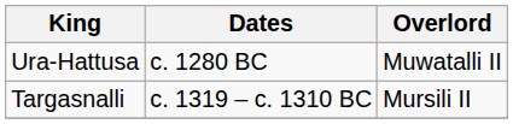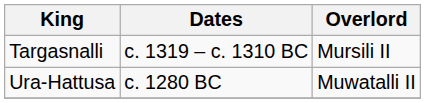 <table class="wikitable">
 <tr>
 <th>King</th>
 <th>Dates</th>
 <th>Overlord</th>
 </tr>
 <tr>
+<td>Targasnalli</td>
+<td>c. 1319 – c. 1310 BC</td>
+<td>Mursili II</td>
+</tr>
+<tr>
 <td>Ura-Hattusa</td>
 <td>c. 1280 BC</td>
 <td>Muwatalli II</td>
 </tr>
 <tr>
-<td>Targasnalli</td>
-<td>c. 1319 – c. 1310 BC</td>
-<td>Mursili II</td>
-</tr>
-<tr>
 </tr>
 </table>
